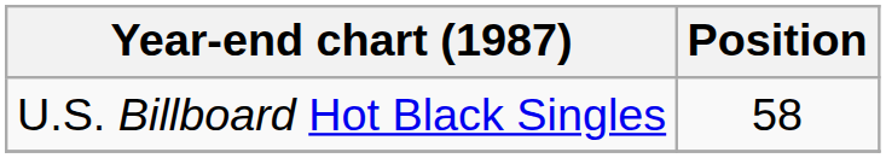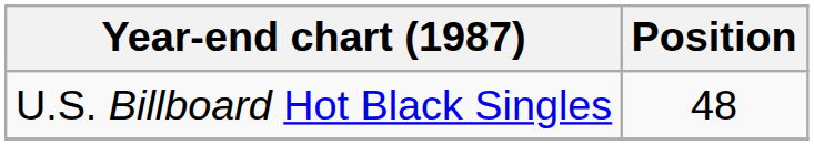 <table class="wikitable sortable">
 <tr>
 <th>Year-end chart (1987)</th>
 <th>Position</th>
 </tr>
 <tr>
 <td>U.S. <em>Billboard</em> <a href='#'>Hot Black Singles</a></td>
-<td align="center">58</td>
+<td align="center">48</td>
 </tr>
 <tr>
 </tr>
 </table>
